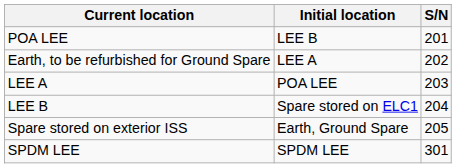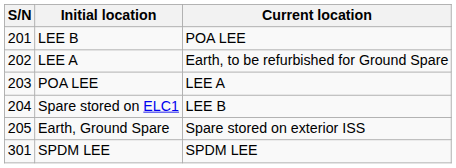 <table class="wikitable sortable">
 <tr>
+<th>S/N</th>
+<th>Initial location</th>
 <th>Current location</th>
-<th>Initial location</th>
-<th>S/N</th>
 </tr>
 <tr>
+<td>201</td>
+<td>LEE B</td>
 <td>POA LEE</td>
-<td>LEE B</td>
-<td>201</td>
 </tr>
 <tr>
+<td>202</td>
+<td>LEE A</td>
 <td>Earth, to be refurbished for Ground Spare</td>
-<td>LEE A</td>
-<td>202</td>
 </tr>
 <tr>
+<td>203</td>
+<td>POA LEE</td>
 <td>LEE A</td>
-<td>POA LEE</td>
-<td>203</td>
 </tr>
 <tr>
+<td>204</td>
+<td>Spare stored on <a href='#'>ELC1</a></td>
 <td>LEE B</td>
-<td>Spare stored on <a href='#'>ELC1</a></td>
-<td>204</td>
 </tr>
 <tr>
+<td>205</td>
+<td>Earth, Ground Spare</td>
 <td>Spare stored on exterior ISS</td>
-<td>Earth, Ground Spare</td>
-<td>205</td>
 </tr>
 <tr>
+<td>301</td>
 <td>SPDM LEE</td>
 <td>SPDM LEE</td>
-<td>301</td>
 </tr>
 </table>
